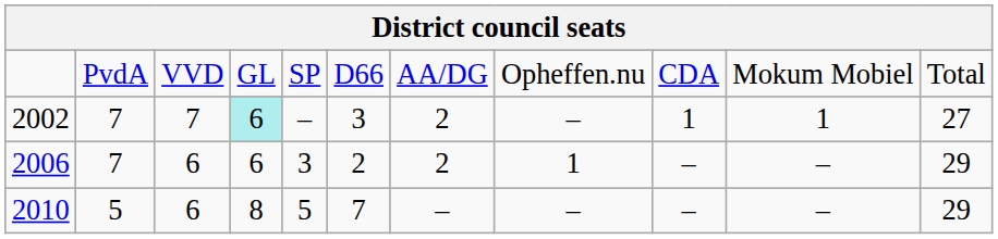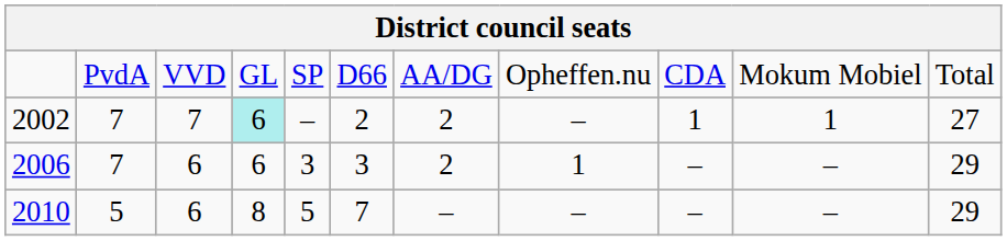 <table class="wikitable" style="text-align:center">
 <tr>
 <th colspan="11">District council seats</th>
 </tr>
 <tr>
 <td></td>
 <td><a href='#'>PvdA</a></td>
 <td><a href='#'>VVD</a></td>
 <td><a href='#'>GL</a></td>
 <td><a href='#'>SP</a></td>
 <td><a href='#'>D66</a></td>
 <td><a href='#'>AA/DG</a></td>
 <td>Opheffen.nu</td>
 <td><a href='#'>CDA</a></td>
 <td>Mokum Mobiel</td>
 <td>Total</td>
 </tr>
 <tr>
 <td>2002</td>
 <td>7</td>
 <td>7</td>
 <td style="background: paleturquoise;">6</td>
 <td>–</td>
-<td>3</td>
+<td>2</td>
 <td>2</td>
 <td>–</td>
 <td>1</td>
 <td>1</td>
 <td>27</td>
 </tr>
 <tr>
 <td><a href='#'>2006</a></td>
 <td>7</td>
 <td>6</td>
 <td>6</td>
 <td>3</td>
-<td>2</td>
+<td>3</td>
 <td>2</td>
 <td>1</td>
 <td>–</td>
 <td>–</td>
 <td>29</td>
 </tr>
 <tr>
 <td><a href='#'>2010</a></td>
 <td>5</td>
 <td>6</td>
 <td>8</td>
 <td>5</td>
 <td>7</td>
 <td>–</td>
 <td>–</td>
 <td>–</td>
 <td>–</td>
 <td>29</td>
 </tr>
 </table>
